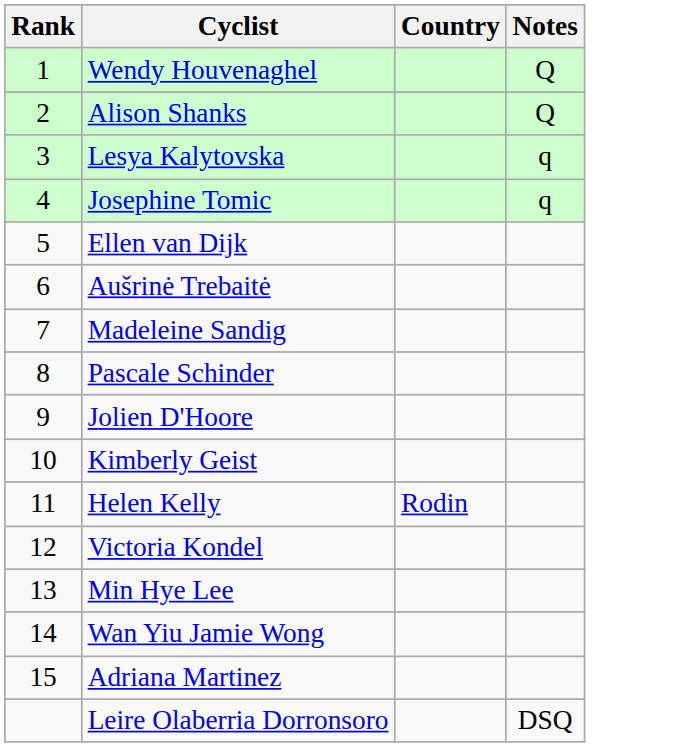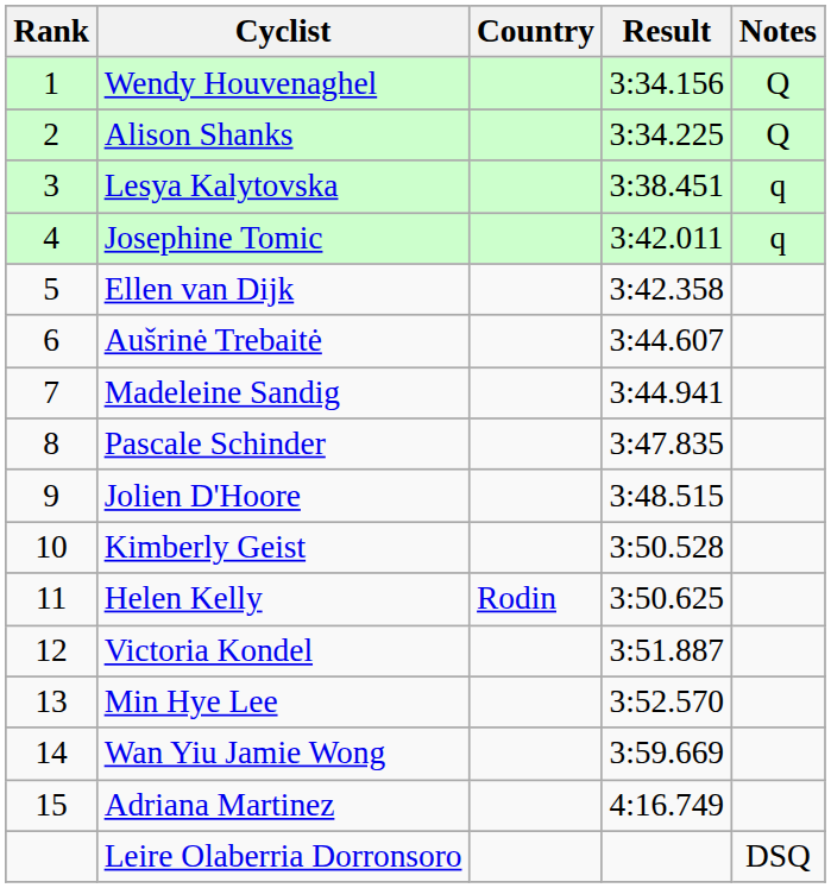 <table class="wikitable sortable" style="text-align:center;">
 <tr>
 <th>Rank</th>
 <th class="unsortable">Cyclist</th>
 <th>Country</th>
+<th>Result</th>
 <th class="unsortable">Notes</th>
 </tr>
 <tr bgcolor=ccffcc>
 <td>1</td>
 <td align="left"><a href='#'>Wendy Houvenaghel</a></td>
 <td align="left"></td>
+<td>3:34.156</td>
 <td>Q</td>
 </tr>
 <tr bgcolor=ccffcc>
 <td>2</td>
 <td align="left"><a href='#'>Alison Shanks</a></td>
 <td align="left"></td>
+<td>3:34.225</td>
 <td>Q</td>
 </tr>
 <tr bgcolor=ccffcc>
 <td>3</td>
 <td align="left"><a href='#'>Lesya Kalytovska</a></td>
 <td align="left"></td>
+<td>3:38.451</td>
 <td>q</td>
 </tr>
 <tr bgcolor=ccffcc>
 <td>4</td>
 <td align="left"><a href='#'>Josephine Tomic</a></td>
 <td align="left"></td>
+<td>3:42.011</td>
 <td>q</td>
 </tr>
 <tr>
 <td>5</td>
 <td align="left"><a href='#'>Ellen van Dijk</a></td>
 <td align="left"></td>
+<td>3:42.358</td>
 <td></td>
 </tr>
 <tr>
 <td>6</td>
 <td align="left"><a href='#'>Aušrinė Trebaitė</a></td>
 <td align="left"></td>
+<td>3:44.607</td>
 <td></td>
 </tr>
 <tr>
 <td>7</td>
 <td align="left"><a href='#'>Madeleine Sandig</a></td>
 <td align="left"></td>
+<td>3:44.941</td>
 <td></td>
 </tr>
 <tr>
 <td>8</td>
 <td align="left"><a href='#'>Pascale Schinder</a></td>
 <td align="left"></td>
+<td>3:47.835</td>
 <td></td>
 </tr>
 <tr>
 <td>9</td>
 <td align="left"><a href='#'>Jolien D'Hoore</a></td>
 <td align="left"></td>
+<td>3:48.515</td>
 <td></td>
 </tr>
 <tr>
 <td>10</td>
 <td align="left"><a href='#'>Kimberly Geist</a></td>
 <td align="left"></td>
+<td>3:50.528</td>
 <td></td>
 </tr>
 <tr>
 <td>11</td>
 <td align="left"><a href='#'>Helen Kelly</a></td>
 <td align="left"><a href='#'>Rodin</a></td>
+<td>3:50.625</td>
 <td></td>
 </tr>
 <tr>
 <td>12</td>
 <td align="left"><a href='#'>Victoria Kondel</a></td>
 <td align="left"></td>
+<td>3:51.887</td>
 <td></td>
 </tr>
 <tr>
 <td>13</td>
 <td align="left"><a href='#'>Min Hye Lee</a></td>
 <td align="left"></td>
+<td>3:52.570</td>
 <td></td>
 </tr>
 <tr>
 <td>14</td>
 <td align="left"><a href='#'>Wan Yiu Jamie Wong</a></td>
 <td align="left"></td>
+<td>3:59.669</td>
 <td></td>
 </tr>
 <tr>
 <td>15</td>
 <td align="left"><a href='#'>Adriana Martinez</a></td>
 <td align="left"></td>
+<td>4:16.749</td>
 <td></td>
 </tr>
 <tr>
 <td></td>
 <td align="left"><a href='#'>Leire Olaberria Dorronsoro</a></td>
 <td align="left"></td>
+<td></td>
 <td>DSQ</td>
 </tr>
 </table>
